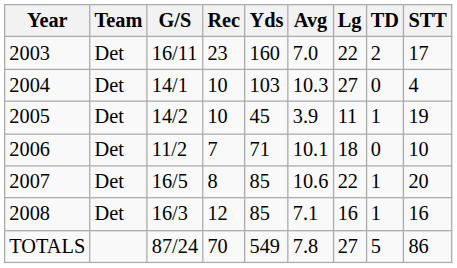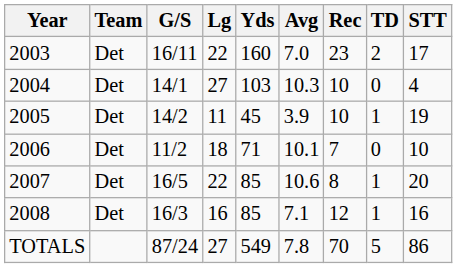 <table class="wikitable">
 <tr>
 <th>Year</th>
 <th>Team</th>
 <th>G/S</th>
-<th>Rec</th>
+<th>Lg</th>
 <th>Yds</th>
 <th>Avg</th>
-<th>Lg</th>
+<th>Rec</th>
 <th>TD</th>
 <th>STT</th>
 </tr>
 <tr>
 <td>2003</td>
 <td>Det</td>
 <td>16/11</td>
-<td>23</td>
+<td>22</td>
 <td>160</td>
 <td>7.0</td>
-<td>22</td>
+<td>23</td>
 <td>2</td>
 <td>17</td>
 </tr>
 <tr>
 <td>2004</td>
 <td>Det</td>
 <td>14/1</td>
-<td>10</td>
+<td>27</td>
 <td>103</td>
 <td>10.3</td>
-<td>27</td>
+<td>10</td>
 <td>0</td>
 <td>4</td>
 </tr>
 <tr>
 <td>2005</td>
 <td>Det</td>
 <td>14/2</td>
-<td>10</td>
+<td>11</td>
 <td>45</td>
 <td>3.9</td>
-<td>11</td>
+<td>10</td>
 <td>1</td>
 <td>19</td>
 </tr>
 <tr>
 <td>2006</td>
 <td>Det</td>
 <td>11/2</td>
-<td>7</td>
+<td>18</td>
 <td>71</td>
 <td>10.1</td>
-<td>18</td>
+<td>7</td>
 <td>0</td>
 <td>10</td>
 </tr>
 <tr>
 <td>2007</td>
 <td>Det</td>
 <td>16/5</td>
-<td>8</td>
+<td>22</td>
 <td>85</td>
 <td>10.6</td>
-<td>22</td>
+<td>8</td>
 <td>1</td>
 <td>20</td>
 </tr>
 <tr>
 <td>2008</td>
 <td>Det</td>
 <td>16/3</td>
-<td>12</td>
+<td>16</td>
 <td>85</td>
 <td>7.1</td>
-<td>16</td>
+<td>12</td>
 <td>1</td>
 <td>16</td>
 </tr>
 <tr>
 <td>TOTALS</td>
 <td></td>
 <td>87/24</td>
-<td>70</td>
+<td>27</td>
 <td>549</td>
 <td>7.8</td>
-<td>27</td>
+<td>70</td>
 <td>5</td>
 <td>86</td>
 </tr>
 </table>
